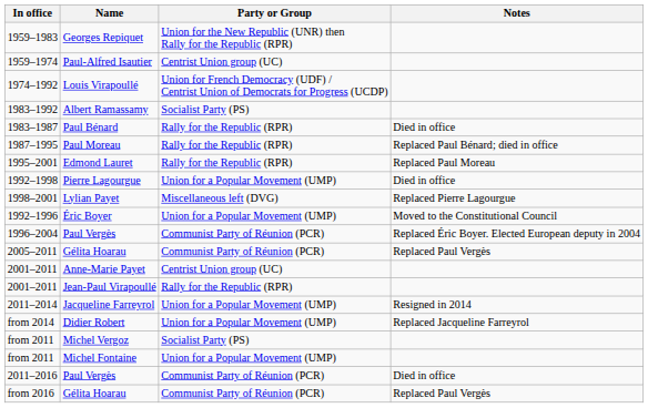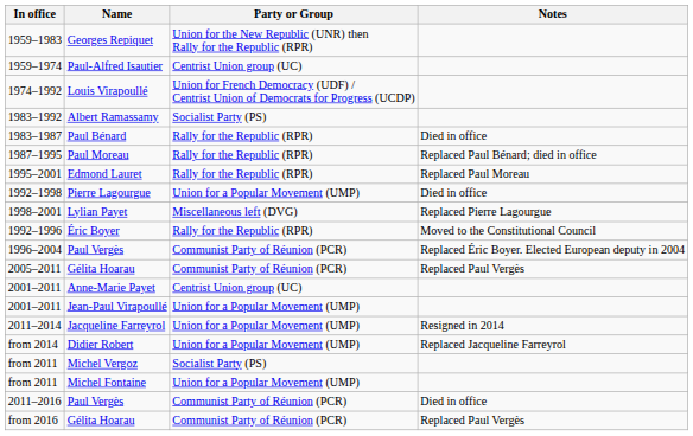 <table class="wikitable sortable">
 <tr>
 <th>In office</th>
 <th>Name</th>
 <th>Party or Group</th>
 <th>Notes</th>
 </tr>
 <tr>
 <td>1959–1983</td>
 <td><a href='#'>Georges Repiquet</a></td>
 <td><a href='#'>Union for the New Republic</a> (UNR) then<br><a href='#'>Rally for the Republic</a> (RPR)</td>
 <td></td>
 </tr>
 <tr>
 <td>1959–1974</td>
 <td><a href='#'>Paul-Alfred Isautier</a></td>
 <td><a href='#'>Centrist Union group</a> (UC)</td>
 <td></td>
 </tr>
 <tr>
 <td>1974–1992</td>
 <td><a href='#'>Louis Virapoullé</a></td>
 <td><a href='#'>Union for French Democracy</a> (UDF) /<br> <a href='#'>Centrist Union of Democrats for Progress</a> (UCDP)</td>
 <td></td>
 </tr>
 <tr>
 <td>1983–1992</td>
 <td><a href='#'>Albert Ramassamy</a></td>
 <td><a href='#'>Socialist Party</a> (PS)</td>
 <td></td>
 </tr>
 <tr>
 <td>1983–1987</td>
 <td><a href='#'>Paul Bénard</a></td>
 <td><a href='#'>Rally for the Republic</a> (RPR)</td>
 <td>Died in office</td>
 </tr>
 <tr>
 <td>1987–1995</td>
 <td><a href='#'>Paul Moreau</a></td>
 <td><a href='#'>Rally for the Republic</a> (RPR)</td>
 <td>Replaced Paul Bénard; died in office</td>
 </tr>
 <tr>
 <td>1995–2001</td>
 <td><a href='#'>Edmond Lauret</a></td>
 <td><a href='#'>Rally for the Republic</a> (RPR)</td>
 <td>Replaced Paul Moreau</td>
 </tr>
 <tr>
 <td>1992–1998</td>
 <td><a href='#'>Pierre Lagourgue</a></td>
 <td><a href='#'>Union for a Popular Movement</a> (UMP)</td>
 <td>Died in office</td>
 </tr>
 <tr>
 <td>1998–2001</td>
 <td><a href='#'>Lylian Payet</a></td>
 <td><a href='#'>Miscellaneous left</a> (DVG)</td>
 <td>Replaced Pierre Lagourgue</td>
 </tr>
 <tr>
 <td>1992–1996</td>
 <td><a href='#'>Éric Boyer</a></td>
-<td><a href='#'>Union for a Popular Movement</a> (UMP)</td>
+<td><a href='#'>Rally for the Republic</a> (RPR)</td>
 <td>Moved to the Constitutional Council</td>
 </tr>
 <tr>
 <td>1996–2004</td>
 <td><a href='#'>Paul Vergès</a></td>
 <td><a href='#'>Communist Party of Réunion</a> (PCR)</td>
 <td>Replaced Éric Boyer. Elected European deputy in 2004</td>
 </tr>
 <tr>
 <td>2005–2011</td>
 <td><a href='#'>Gélita Hoarau</a></td>
 <td><a href='#'>Communist Party of Réunion</a> (PCR)</td>
 <td>Replaced Paul Vergès</td>
 </tr>
 <tr>
 <td>2001–2011</td>
 <td><a href='#'>Anne-Marie Payet</a></td>
 <td><a href='#'>Centrist Union group</a> (UC)</td>
 <td></td>
 </tr>
 <tr>
 <td>2001–2011</td>
 <td><a href='#'>Jean-Paul Virapoullé</a></td>
-<td><a href='#'>Rally for the Republic</a> (RPR)</td>
+<td><a href='#'>Union for a Popular Movement</a> (UMP)</td>
 <td></td>
 </tr>
 <tr>
 <td>2011–2014</td>
 <td><a href='#'>Jacqueline Farreyrol</a></td>
 <td><a href='#'>Union for a Popular Movement</a> (UMP)</td>
 <td>Resigned in 2014</td>
 </tr>
 <tr>
 <td>from 2014</td>
 <td><a href='#'>Didier Robert</a></td>
 <td><a href='#'>Union for a Popular Movement</a> (UMP)</td>
 <td>Replaced Jacqueline Farreyrol</td>
 </tr>
 <tr>
 <td>from 2011</td>
 <td><a href='#'>Michel Vergoz</a></td>
 <td><a href='#'>Socialist Party</a> (PS)</td>
 <td></td>
 </tr>
 <tr>
 <td>from 2011</td>
 <td><a href='#'>Michel Fontaine</a></td>
 <td><a href='#'>Union for a Popular Movement</a> (UMP)</td>
 <td></td>
 </tr>
 <tr>
 <td>2011–2016</td>
 <td><a href='#'>Paul Vergès</a></td>
 <td><a href='#'>Communist Party of Réunion</a> (PCR)</td>
 <td>Died in office</td>
 </tr>
 <tr>
 <td>from 2016</td>
 <td><a href='#'>Gélita Hoarau</a></td>
 <td><a href='#'>Communist Party of Réunion</a> (PCR)</td>
 <td>Replaced Paul Vergès</td>
 </tr>
 </table>
